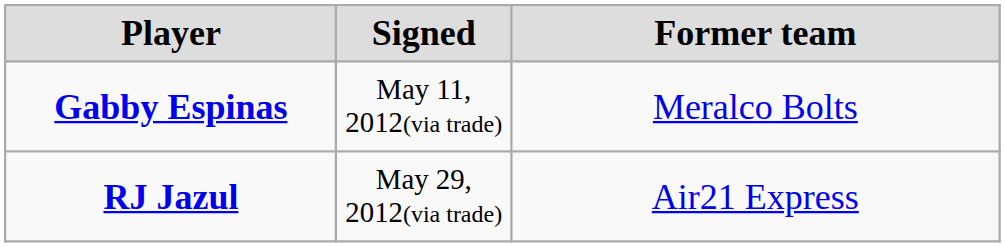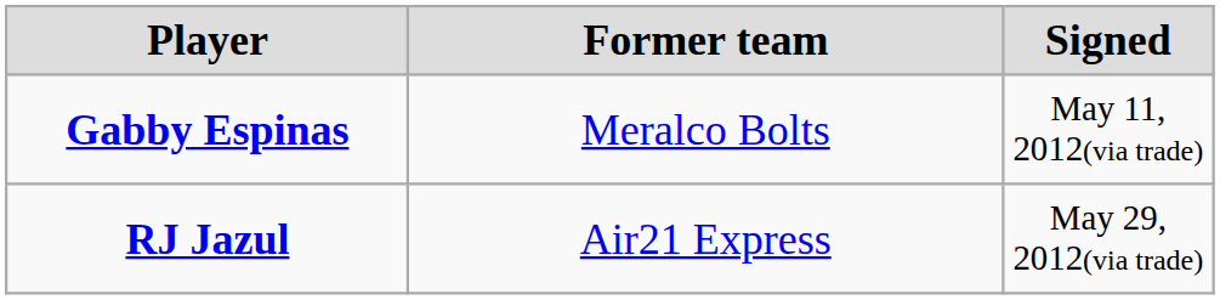 <table class="wikitable" style="text-align: center">
 <tr align="center" bgcolor="#dddddd">
 <td style="width:140px"><strong>Player</strong></td>
+<td style="width:210px"><strong>Former team</strong></td>
 <td style="width:70px"><strong>Signed</strong></td>
-<td style="width:210px"><strong>Former team</strong></td>
 </tr>
 <tr style="height:40px">
 <td><strong><a href='#'>Gabby Espinas</a></strong></td>
+<td><a href='#'>Meralco Bolts</a></td>
 <td style="font-size: 80%">May 11, 2012<small>(via trade)</small></td>
-<td><a href='#'>Meralco Bolts</a></td>
 </tr>
 <tr style="height:40px">
 <td><strong><a href='#'>RJ Jazul</a></strong></td>
+<td><a href='#'>Air21 Express</a></td>
 <td style="font-size: 80%">May 29, 2012<small>(via trade)</small></td>
-<td><a href='#'>Air21 Express</a></td>
 </tr>
 </table>
